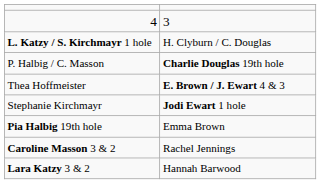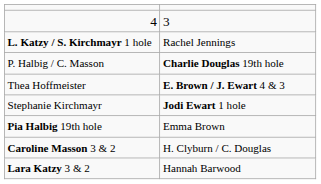 <table class="wikitable">
 <tr>
 <td align="center" width="180"></td>
 <td align="center" width="180"></td>
 </tr>
 <tr>
 <td align="right">4</td>
 <td>3</td>
 </tr>
 <tr>
 <td><small><strong>L. Katzy / S. Kirchmayr</strong> 1 hole</small></td>
-<td><small>H. Clyburn / C. Douglas</small></td>
+<td><small>Rachel Jennings</small></td>
 </tr>
 <tr>
 <td><small>P. Halbig / C. Masson</small></td>
 <td><small><strong>Charlie Douglas</strong> 19th hole</small></td>
 </tr>
 <tr>
 <td><small>Thea Hoffmeister</small></td>
 <td><small><strong>E. Brown / J. Ewart</strong> 4 & 3</small></td>
 </tr>
 <tr>
 <td><small>Stephanie Kirchmayr</small></td>
 <td><small><strong>Jodi Ewart</strong> 1 hole</small></td>
 </tr>
 <tr>
 <td><small><strong>Pia Halbig</strong> 19th hole</small></td>
 <td><small>Emma Brown</small></td>
 </tr>
 <tr>
 <td><small><strong>Caroline Masson</strong> 3 & 2</small></td>
-<td><small>Rachel Jennings</small></td>
+<td><small>H. Clyburn / C. Douglas</small></td>
 </tr>
 <tr>
 <td><small><strong>Lara Katzy</strong> 3 & 2</small></td>
 <td><small>Hannah Barwood</small></td>
 </tr>
 </table>
